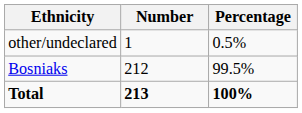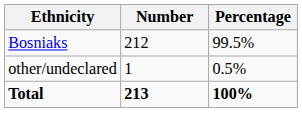 <table class="wikitable">
 <tr>
 <th width="100px">Ethnicity</th>
 <th width="80px">Number</th>
 <th width="80px">Percentage</th>
 </tr>
 <tr>
+<td><a href='#'>Bosniaks</a></td>
+<td>212</td>
+<td>99.5%</td>
+</tr>
+<tr>
 <td>other/undeclared</td>
 <td>1</td>
 <td>0.5%</td>
-</tr>
-<tr>
-<td><a href='#'>Bosniaks</a></td>
-<td>212</td>
-<td>99.5%</td>
 </tr>
 <tr>
 <td><strong>Total</strong></td>
 <td><strong>213</strong></td>
 <td><strong>100%</strong></td>
 </tr>
 </table>
